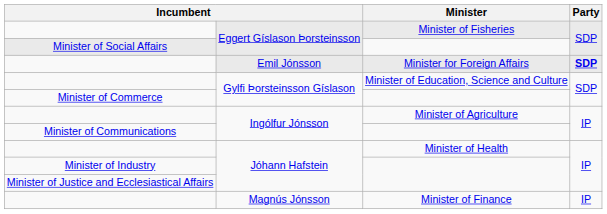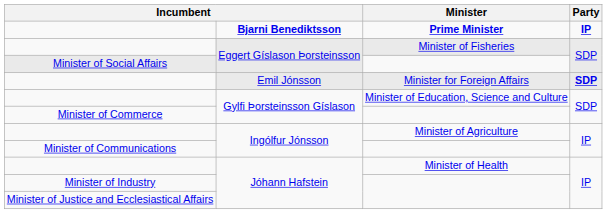 <table class="wikitable" style="text-align: center;">
 <tr>
 <th colspan=2>Incumbent</th>
 <th>Minister</th>
 <th>Party</th>
+</tr>
+<tr>
+<td></td>
+<td><strong><a href='#'>Bjarni Benediktsson</a></strong></td>
+<td><strong><a href='#'>Prime Minister</a><br></strong></td>
+<td><strong><a href='#'>IP</a></strong></td>
 </tr>
 <tr>
 <td></td>
 <td rowspan=2 style="background-color: #EAEAEA;"><a href='#'>Eggert Gíslason Þorsteinsson</a></td>
 <td style="background-color: #EAEAEA;"><a href='#'>Minister of Fisheries</a><br></td>
 <td rowspan=2 style="background-color: #EAEAEA;"><a href='#'>SDP</a></td>
 </tr>
 <tr>
 <td style="background-color: #EAEAEA;"><a href='#'>Minister of Social Affairs</a><br></td>
 </tr>
 <tr>
 <td></td>
 <td style="background-color: #EAEAEA;"><a href='#'>Emil Jónsson</a></td>
 <td style="background-color: #EAEAEA;"><a href='#'>Minister for Foreign Affairs</a><br></td>
 <td style="background-color: #EAEAEA;"><strong><a href='#'>SDP</a></strong></td>
 </tr>
 <tr>
 <td></td>
 <td rowspan=2><a href='#'>Gylfi Þorsteinsson Gíslason</a></td>
 <td><a href='#'>Minister of Education, Science and Culture</a><br></td>
 <td rowspan=2><a href='#'>SDP</a></td>
 </tr>
 <tr>
 <td><a href='#'>Minister of Commerce</a><br></td>
 </tr>
 <tr>
 <td></td>
 <td rowspan=2><a href='#'>Ingólfur Jónsson</a></td>
 <td><a href='#'>Minister of Agriculture</a><br></td>
 <td rowspan=2><a href='#'>IP</a></td>
 </tr>
 <tr>
 <td><a href='#'>Minister of Communications</a><br></td>
 </tr>
 <tr>
 <td></td>
 <td rowspan=3><a href='#'>Jóhann Hafstein</a></td>
 <td><a href='#'>Minister of Health</a><br></td>
 <td rowspan=3><a href='#'>IP</a></td>
 </tr>
 <tr>
 <td><a href='#'>Minister of Industry</a><br></td>
 </tr>
 <tr>
 <td><a href='#'>Minister of Justice and Ecclesiastical Affairs</a><br></td>
 </tr>
-<tr>
-<td></td>
-<td><a href='#'>Magnús Jónsson</a></td>
-<td><a href='#'>Minister of Finance</a><br></td>
-<td><a href='#'>IP</a></td>
-</tr>
 </table>
